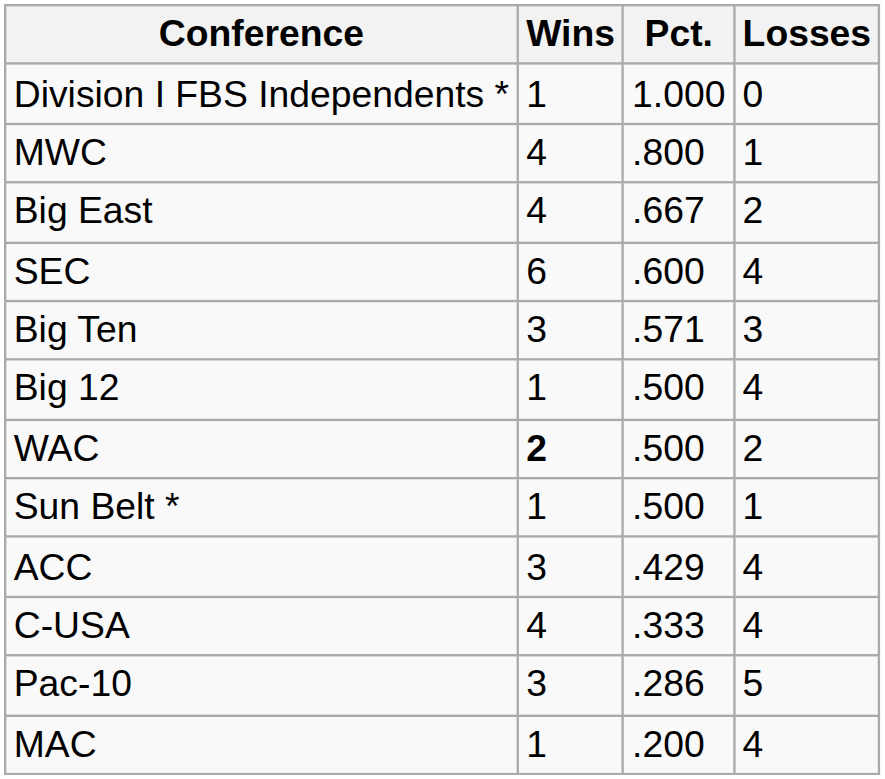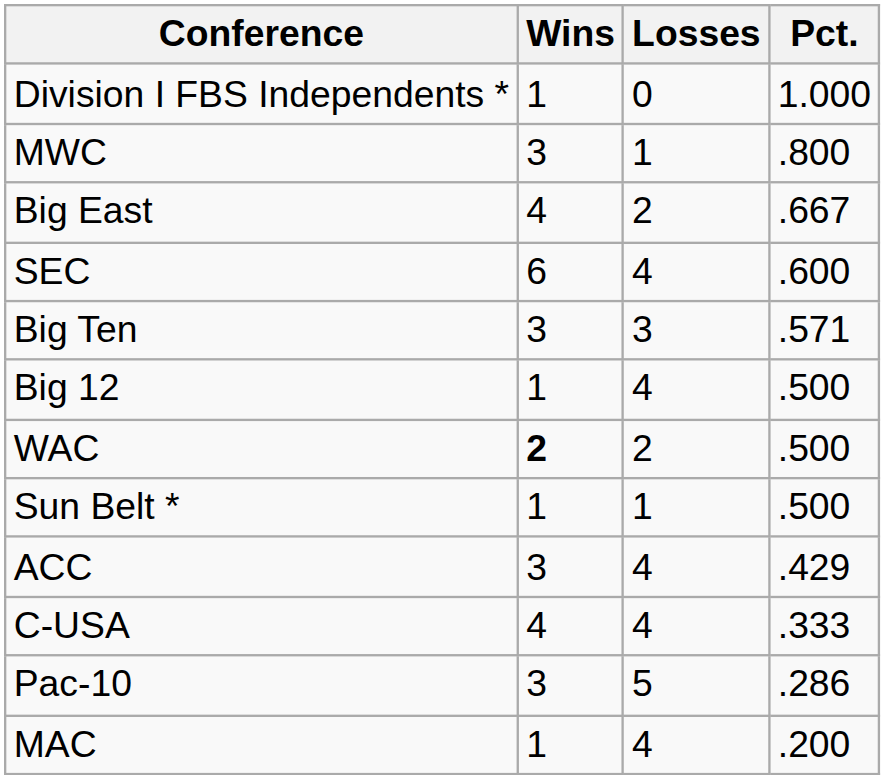 <table class="wikitable">
 <tr>
 <th>Conference</th>
 <th>Wins</th>
+<th>Losses</th>
 <th>Pct.</th>
-<th>Losses</th>
 </tr>
 <tr>
 <td>Division I FBS Independents *</td>
 <td>1</td>
+<td>0</td>
 <td>1.000</td>
-<td>0</td>
 </tr>
 <tr>
 <td>MWC</td>
-<td>4</td>
+<td>3</td>
+<td>1</td>
 <td>.800</td>
-<td>1</td>
 </tr>
 <tr>
 <td>Big East</td>
 <td>4</td>
+<td>2</td>
 <td>.667</td>
-<td>2</td>
 </tr>
 <tr>
 <td>SEC</td>
 <td>6</td>
+<td>4</td>
 <td>.600</td>
-<td>4</td>
 </tr>
 <tr>
 <td>Big Ten</td>
 <td>3</td>
+<td>3</td>
 <td>.571</td>
-<td>3</td>
 </tr>
 <tr>
 <td>Big 12</td>
 <td>1</td>
+<td>4</td>
 <td>.500</td>
-<td>4</td>
 </tr>
 <tr>
 <td>WAC</td>
 <td><strong>2</strong></td>
+<td>2</td>
 <td>.500</td>
-<td>2</td>
 </tr>
 <tr>
 <td>Sun Belt *</td>
 <td>1</td>
+<td>1</td>
 <td>.500</td>
-<td>1</td>
 </tr>
 <tr>
 <td>ACC</td>
 <td>3</td>
+<td>4</td>
 <td>.429</td>
-<td>4</td>
 </tr>
 <tr>
 <td>C-USA</td>
 <td>4</td>
+<td>4</td>
 <td>.333</td>
-<td>4</td>
 </tr>
 <tr>
 <td>Pac-10</td>
 <td>3</td>
+<td>5</td>
 <td>.286</td>
-<td>5</td>
 </tr>
 <tr>
 <td>MAC</td>
 <td>1</td>
+<td>4</td>
 <td>.200</td>
-<td>4</td>
 </tr>
 </table>
